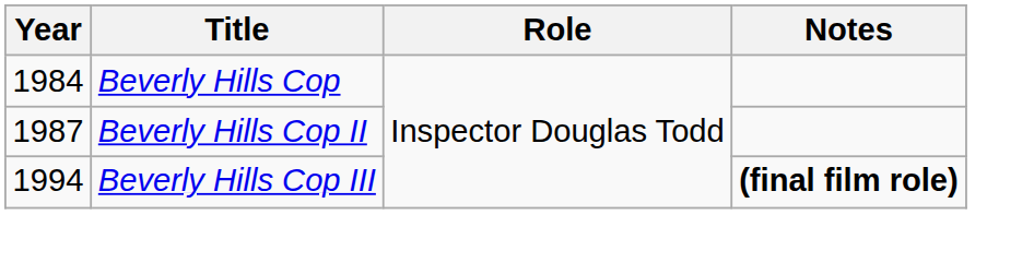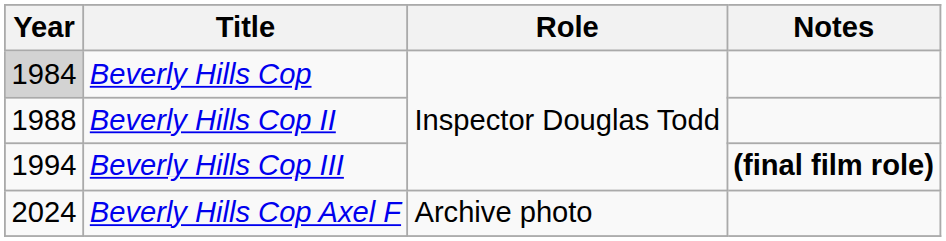 <table class="wikitable">
 <tr>
 <th>Year</th>
 <th>Title</th>
 <th>Role</th>
 <th>Notes</th>
 </tr>
 <tr>
-<td>1984</td>
+<td style="background: lightgrey;">1984</td>
 <td><em><a href='#'>Beverly Hills Cop</a></em></td>
 <td rowspan="3">Inspector Douglas Todd</td>
 <td></td>
 </tr>
 <tr>
-<td>1987</td>
+<td>1988</td>
 <td><em><a href='#'>Beverly Hills Cop II</a></em></td>
 <td></td>
 </tr>
 <tr>
 <td>1994</td>
 <td><em><a href='#'>Beverly Hills Cop III</a></em></td>
 <td><strong>(final film role)</strong></td>
 </tr>
+<tr>
+<td>2024</td>
+<td><em><a href='#'>Beverly Hills Cop Axel F</a></em></td>
+<td>Archive photo</td>
+<td></td>
+</tr>
 </table>
